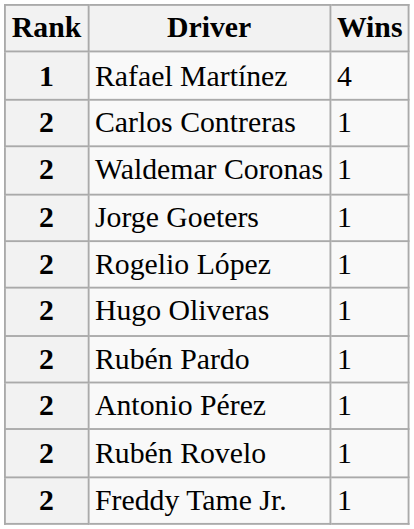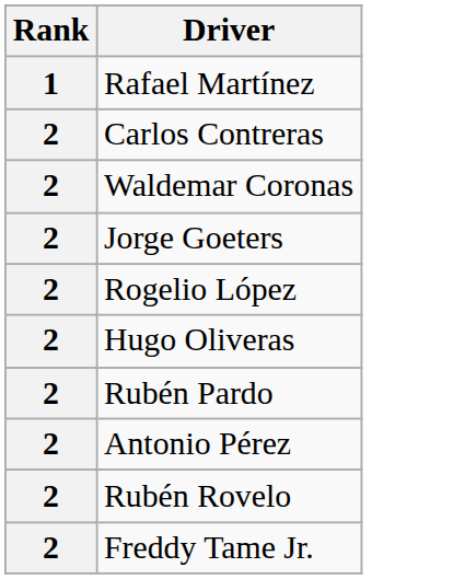 <table class="wikitable">
 <tr>
 <th>Rank</th>
 <th>Driver</th>
-<th>Wins</th>
 </tr>
 <tr>
 <th>1</th>
 <td> Rafael Martínez</td>
-<td>4</td>
 </tr>
 <tr>
 <th>2</th>
 <td> Carlos Contreras</td>
-<td>1</td>
 </tr>
 <tr>
 <th>2</th>
 <td> Waldemar Coronas</td>
-<td>1</td>
 </tr>
 <tr>
 <th>2</th>
 <td> Jorge Goeters</td>
-<td>1</td>
 </tr>
 <tr>
 <th>2</th>
 <td> Rogelio López</td>
-<td>1</td>
 </tr>
 <tr>
 <th>2</th>
 <td> Hugo Oliveras</td>
-<td>1</td>
 </tr>
 <tr>
 <th>2</th>
 <td> Rubén Pardo</td>
-<td>1</td>
 </tr>
 <tr>
 <th>2</th>
 <td> Antonio Pérez</td>
-<td>1</td>
 </tr>
 <tr>
 <th>2</th>
 <td> Rubén Rovelo</td>
-<td>1</td>
 </tr>
 <tr>
 <th>2</th>
 <td> Freddy Tame Jr.</td>
-<td>1</td>
 </tr>
 </table>
